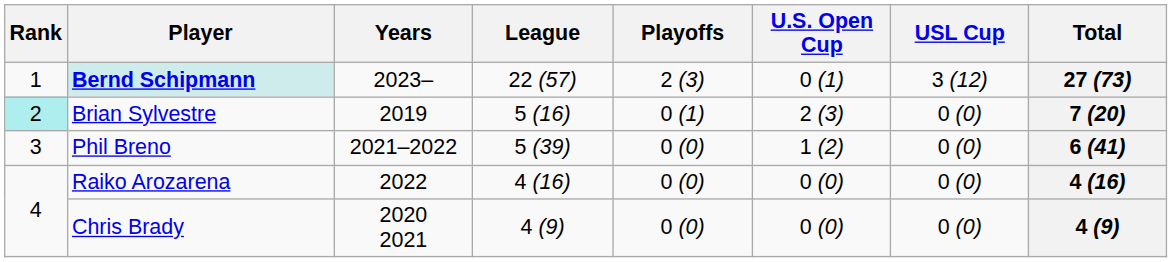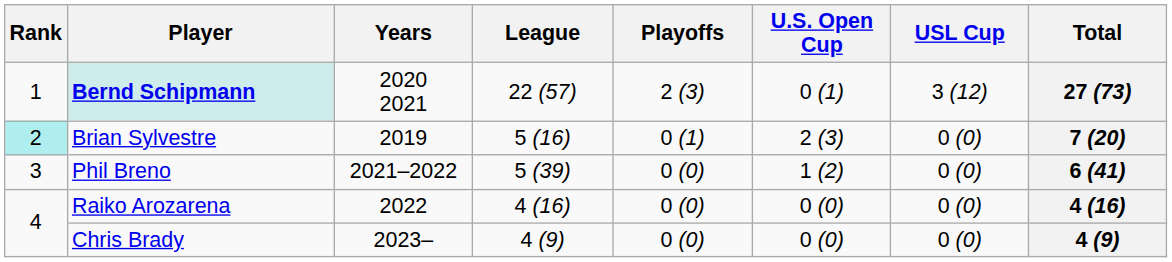 <table class="sortable wikitable" style="text-align:center;">
 <tr>
 <th>Rank</th>
 <th style="width:200px;">Player</th>
 <th style="width:100px;">Years</th>
 <th style="width:100px;">League</th>
 <th style="width:100px;">Playoffs</th>
 <th style="width:100px;"><a href='#'>U.S. Open Cup</a></th>
 <th style="width:100px;"><a href='#'>USL Cup</a></th>
 <th style="width:100px;">Total</th>
 </tr>
 <tr>
 <td>1</td>
 <td align="left" data-sort-value="Schipmann, Bernd" style="background:#cfecec; font-weight:bold;"> <a href='#'>Bernd Schipmann</a></td>
-<td>2023–</td>
+<td>2020<br>2021</td>
 <td>22 <em>(57)</em></td>
 <td>2 <em>(3)</em></td>
 <td>0 <em>(1)</em></td>
 <td>3 <em>(12)</em></td>
 <th>27 <em>(73)</em></th>
 </tr>
 <tr>
 <td style="background: paleturquoise;">2</td>
 <td align="left" data-sort-value="Sylvestre, Brian"> <a href='#'>Brian Sylvestre</a></td>
 <td>2019</td>
 <td>5 <em>(16)</em></td>
 <td>0 <em>(1)</em></td>
 <td>2 <em>(3)</em></td>
 <td>0 <em>(0)</em></td>
 <th>7 <em>(20)</em></th>
 </tr>
 <tr>
 <td>3</td>
 <td align="left" data-sort-value="Breno, Phil"> <a href='#'>Phil Breno</a></td>
 <td>2021–2022</td>
 <td>5 <em>(39)</em></td>
 <td>0 <em>(0)</em></td>
 <td>1 <em>(2)</em></td>
 <td>0 <em>(0)</em></td>
 <th>6 <em>(41)</em></th>
 </tr>
 <tr>
 <td rowspan="2">4</td>
 <td align="left" data-sort-value="Arozarena, Raiko"> <a href='#'>Raiko Arozarena</a></td>
 <td>2022</td>
 <td>4 <em>(16)</em></td>
 <td>0 <em>(0)</em></td>
 <td>0 <em>(0)</em></td>
 <td>0 <em>(0)</em></td>
 <th>4 <em>(16)</em></th>
 </tr>
 <tr>
 <td align="left" data-sort-value="Brady, Chris"> <a href='#'>Chris Brady</a></td>
-<td>2020<br>2021</td>
+<td>2023–</td>
 <td>4 <em>(9)</em></td>
 <td>0 <em>(0)</em></td>
 <td>0 <em>(0)</em></td>
 <td>0 <em>(0)</em></td>
 <th>4 <em>(9)</em></th>
 </tr>
 </table>
